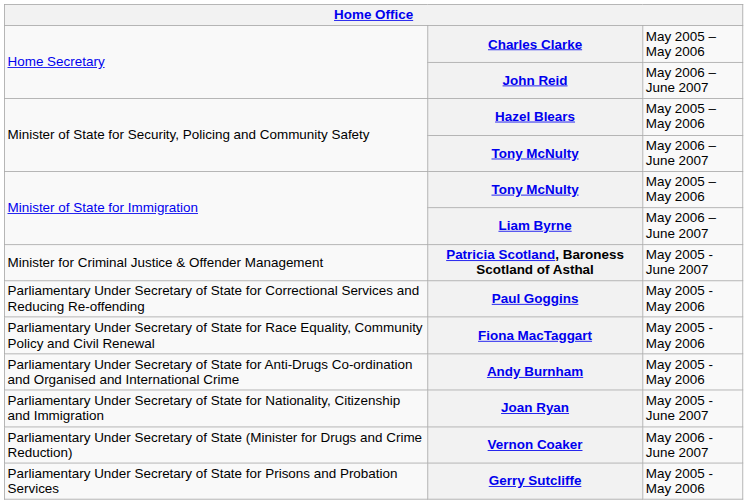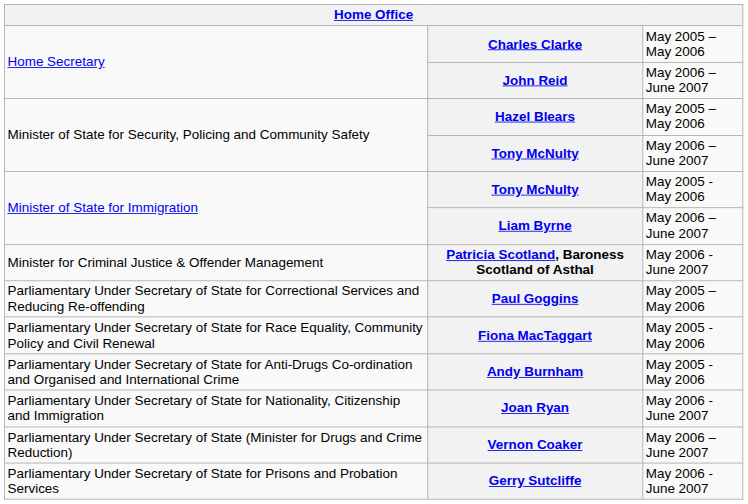 <table class="wikitable plainrowheaders" width=100% style="max-width:55em;">
 <tr>
 <th colspan=4><a href='#'>Home Office</a></th>
 </tr>
 <tr>
 <td rowspan="2"><a href='#'>Home Secretary</a></td>
 <th scope="row" style="font-weight:bold;"><a href='#'>Charles Clarke</a></th>
 <td>May 2005 – May 2006</td>
 </tr>
 <tr>
 <th scope="row" style="font-weight:bold;"><a href='#'>John Reid</a></th>
 <td>May 2006 – June 2007</td>
 </tr>
 <tr>
 <td rowspan="2"> Minister of State for Security, Policing and Community Safety</td>
 <th scope="row"><a href='#'>Hazel Blears</a></th>
 <td>May 2005 – May 2006</td>
 </tr>
 <tr>
 <th scope="row"><a href='#'>Tony McNulty</a></th>
 <td>May 2006 – June 2007</td>
 </tr>
 <tr>
 <td rowspan="2"><a href='#'>Minister of State for Immigration</a></td>
 <th scope="row"><a href='#'>Tony McNulty</a></th>
-<td>May 2005 – May 2006</td>
+<td>May 2005 - May 2006</td>
 </tr>
 <tr>
 <th scope="row"><a href='#'>Liam Byrne</a></th>
 <td>May 2006 – June 2007</td>
 </tr>
 <tr>
 <td>Minister for Criminal Justice & Offender Management</td>
 <th scope="row"><a href='#'>Patricia Scotland</a>, Baroness Scotland of Asthal</th>
-<td>May 2005 - June 2007</td>
+<td>May 2006 - June 2007</td>
 </tr>
 <tr>
 <td>Parliamentary Under Secretary of State for Correctional Services and Reducing Re-offending</td>
 <th scope="row"><a href='#'>Paul Goggins</a></th>
-<td>May 2005 - May 2006</td>
+<td>May 2005 – May 2006</td>
 </tr>
 <tr>
 <td>Parliamentary Under Secretary of State for Race Equality, Community Policy and Civil Renewal</td>
 <th scope="row"><a href='#'>Fiona MacTaggart</a></th>
 <td>May 2005 - May 2006</td>
 </tr>
 <tr>
 <td>Parliamentary Under Secretary of State for Anti-Drugs Co-ordination and Organised and International Crime</td>
 <th scope="row"><a href='#'>Andy Burnham</a></th>
 <td>May 2005 - May 2006</td>
 </tr>
 <tr>
 <td>Parliamentary Under Secretary of State for Nationality, Citizenship and Immigration</td>
 <th scope="row"><a href='#'>Joan Ryan</a></th>
-<td>May 2005 - June 2007</td>
+<td>May 2006 - June 2007</td>
 </tr>
 <tr>
 <td>Parliamentary Under Secretary of State (Minister for Drugs and Crime Reduction)</td>
 <th scope="row"><a href='#'>Vernon Coaker</a></th>
-<td>May 2006 - June 2007</td>
+<td>May 2006 – June 2007</td>
 </tr>
 <tr>
 <td>Parliamentary Under Secretary of State for Prisons and Probation Services</td>
 <th scope="row"><a href='#'>Gerry Sutcliffe</a></th>
-<td>May 2005 - May 2006</td>
+<td>May 2006 - June 2007</td>
 </tr>
 </table>
